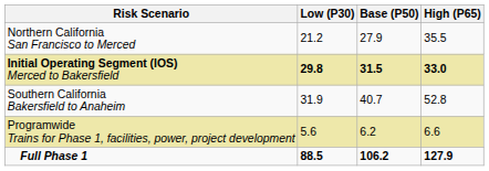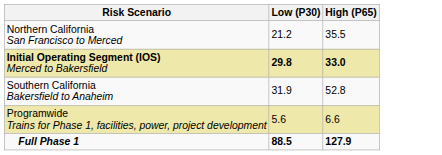 <table class="wikitable">
 <tr>
 <th>Risk Scenario</th>
 <th>Low (P30)</th>
-<th>Base (P50)</th>
 <th>High (P65)</th>
 </tr>
 <tr>
 <td>Northern California <br> <em>San Francisco to Merced</em></td>
 <td>21.2</td>
-<td>27.9</td>
 <td>35.5</td>
 </tr>
 <tr>
 <td style="background:#EEE8AA"><strong>Initial Operating Segment (IOS)</strong><br> <em>Merced to Bakersfield</em></td>
 <td style="background:#EEE8AA"><strong>29.8</strong></td>
-<td style="background:#EEE8AA"><strong>31.5</strong></td>
 <td style="background:#EEE8AA"><strong>33.0</strong></td>
 </tr>
 <tr>
 <td>Southern California <br> <em>Bakersfield to Anaheim</em></td>
 <td>31.9</td>
-<td>40.7</td>
 <td>52.8</td>
 </tr>
 <tr>
 <td style="background:#EEE8AA">Programwide <br> <em>Trains for Phase 1, facilities, power, project development</em></td>
 <td style="background:#EEE8AA">5.6</td>
-<td style="background:#EEE8AA">6.2</td>
 <td style="background:#EEE8AA">6.6</td>
 </tr>
 <tr>
 <td>   <strong> <em>Full Phase 1</em> </strong></td>
 <td><strong>88.5</strong></td>
-<td><strong>106.2</strong></td>
 <td><strong>127.9</strong></td>
 </tr>
 </table>
